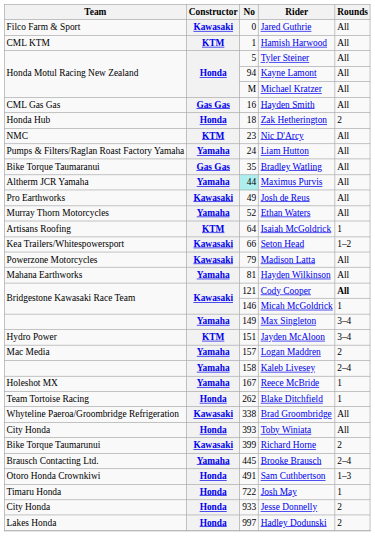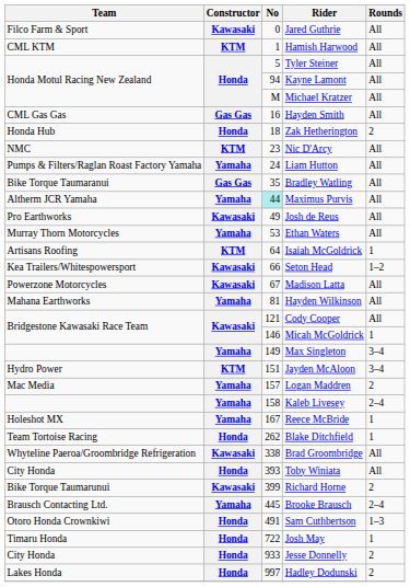 <table class="wikitable" style="font-size: 85%;">
 <tr>
 <th>Team</th>
 <th>Constructor</th>
 <th>No</th>
 <th>Rider</th>
 <th>Rounds</th>
 </tr>
 <tr>
 <td>Filco Farm & Sport</td>
 <th><a href='#'>Kawasaki</a></th>
 <td align="right">0</td>
 <td> <a href='#'>Jared Guthrie</a></td>
 <td>All</td>
 </tr>
 <tr>
 <td>CML KTM</td>
 <th><a href='#'>KTM</a></th>
 <td align="right">1</td>
 <td> <a href='#'>Hamish Harwood</a></td>
 <td>All</td>
 </tr>
 <tr>
 <td rowspan=3>Honda Motul Racing New Zealand</td>
 <th rowspan=3><a href='#'>Honda</a></th>
 <td align="right">5</td>
 <td> <a href='#'>Tyler Steiner</a></td>
 <td>All</td>
 </tr>
 <tr>
 <td align="right">94</td>
 <td> <a href='#'>Kayne Lamont</a></td>
 <td>All</td>
 </tr>
 <tr>
 <td align="right">M</td>
 <td> <a href='#'>Michael Kratzer</a></td>
 <td>All</td>
 </tr>
 <tr>
 <td>CML Gas Gas</td>
 <th><a href='#'>Gas Gas</a></th>
 <td align="right">16</td>
 <td> <a href='#'>Hayden Smith</a></td>
 <td>All</td>
 </tr>
 <tr>
 <td>Honda Hub</td>
 <th><a href='#'>Honda</a></th>
 <td align="right">18</td>
 <td> <a href='#'>Zak Hetherington</a></td>
 <td>2</td>
 </tr>
 <tr>
 <td>NMC</td>
 <th><a href='#'>KTM</a></th>
 <td align="right">23</td>
 <td> <a href='#'>Nic D'Arcy</a></td>
 <td>All</td>
 </tr>
 <tr>
 <td>Pumps & Filters/Raglan Roast Factory Yamaha</td>
 <th><a href='#'>Yamaha</a></th>
 <td align="right">24</td>
 <td> <a href='#'>Liam Hutton</a></td>
 <td>All</td>
 </tr>
 <tr>
 <td>Bike Torque Taumaranui</td>
 <th><a href='#'>Gas Gas</a></th>
 <td align="right">35</td>
 <td> <a href='#'>Bradley Watling</a></td>
 <td>All</td>
 </tr>
 <tr>
 <td>Altherm JCR Yamaha</td>
 <th><a href='#'>Yamaha</a></th>
 <td align="right" style="background: paleturquoise;">44</td>
 <td> <a href='#'>Maximus Purvis</a></td>
 <td>All</td>
 </tr>
 <tr>
 <td>Pro Earthworks</td>
 <th><a href='#'>Kawasaki</a></th>
 <td align="right">49</td>
 <td> <a href='#'>Josh de Reus</a></td>
 <td>All</td>
 </tr>
 <tr>
 <td>Murray Thorn Motorcycles</td>
 <th><a href='#'>Yamaha</a></th>
-<td align="right">52</td>
+<td align="right">53</td>
 <td> <a href='#'>Ethan Waters</a></td>
 <td>All</td>
 </tr>
 <tr>
 <td>Artisans Roofing</td>
 <th><a href='#'>KTM</a></th>
 <td align="right">64</td>
 <td> <a href='#'>Isaiah McGoldrick</a></td>
 <td>1</td>
 </tr>
 <tr>
 <td>Kea Trailers/Whitespowersport</td>
 <th><a href='#'>Kawasaki</a></th>
 <td align="right">66</td>
 <td> <a href='#'>Seton Head</a></td>
 <td>1–2</td>
 </tr>
 <tr>
 <td>Powerzone Motorcycles</td>
 <th><a href='#'>Kawasaki</a></th>
-<td align="right">79</td>
+<td align="right">67</td>
 <td> <a href='#'>Madison Latta</a></td>
 <td>All</td>
 </tr>
 <tr>
 <td>Mahana Earthworks</td>
 <th><a href='#'>Yamaha</a></th>
 <td align="right">81</td>
 <td> <a href='#'>Hayden Wilkinson</a></td>
 <td>All</td>
 </tr>
 <tr>
 <td rowspan=2>Bridgestone Kawasaki Race Team</td>
 <th rowspan=2><a href='#'>Kawasaki</a></th>
 <td align="right">121</td>
 <td> <a href='#'>Cody Cooper</a></td>
-<td><strong>All</strong></td>
+<td>All</td>
 </tr>
 <tr>
 <td align="right">146</td>
 <td> <a href='#'>Micah McGoldrick</a></td>
 <td>1</td>
 </tr>
 <tr>
 <td></td>
 <th><a href='#'>Yamaha</a></th>
 <td align="right">149</td>
 <td> <a href='#'>Max Singleton</a></td>
 <td>3–4</td>
 </tr>
 <tr>
 <td>Hydro Power</td>
 <th><a href='#'>KTM</a></th>
 <td align="right">151</td>
 <td> <a href='#'>Jayden McAloon</a></td>
 <td>3–4</td>
 </tr>
 <tr>
 <td>Mac Media</td>
 <th><a href='#'>Yamaha</a></th>
 <td align="right">157</td>
 <td> <a href='#'>Logan Maddren</a></td>
 <td>2</td>
 </tr>
 <tr>
 <td></td>
 <th><a href='#'>Yamaha</a></th>
 <td align="right">158</td>
 <td> <a href='#'>Kaleb Livesey</a></td>
 <td>2–4</td>
 </tr>
 <tr>
 <td>Holeshot MX</td>
 <th><a href='#'>Yamaha</a></th>
 <td align="right">167</td>
 <td> <a href='#'>Reece McBride</a></td>
 <td>1</td>
 </tr>
 <tr>
 <td>Team Tortoise Racing</td>
 <th><a href='#'>Honda</a></th>
 <td align="right">262</td>
 <td> <a href='#'>Blake Ditchfield</a></td>
 <td>1</td>
 </tr>
 <tr>
 <td>Whyteline Paeroa/Groombridge Refrigeration</td>
 <th><a href='#'>Kawasaki</a></th>
 <td align="right">338</td>
 <td> <a href='#'>Brad Groombridge</a></td>
 <td>All</td>
 </tr>
 <tr>
 <td>City Honda</td>
 <th><a href='#'>Honda</a></th>
 <td align="right">393</td>
 <td> <a href='#'>Toby Winiata</a></td>
 <td>All</td>
 </tr>
 <tr>
 <td>Bike Torque Taumarunui</td>
 <th><a href='#'>Kawasaki</a></th>
 <td align="right">399</td>
 <td> <a href='#'>Richard Horne</a></td>
 <td>2</td>
 </tr>
 <tr>
 <td>Brausch Contacting Ltd.</td>
 <th><a href='#'>Yamaha</a></th>
 <td align="right">445</td>
 <td> <a href='#'>Brooke Brausch</a></td>
 <td>2–4</td>
 </tr>
 <tr>
 <td>Otoro Honda Crownkiwi</td>
 <th><a href='#'>Honda</a></th>
 <td align="right">491</td>
 <td> <a href='#'>Sam Cuthbertson</a></td>
 <td>1–3</td>
 </tr>
 <tr>
 <td>Timaru Honda</td>
 <th><a href='#'>Honda</a></th>
 <td align="right">722</td>
 <td> <a href='#'>Josh May</a></td>
 <td>1</td>
 </tr>
 <tr>
 <td>City Honda</td>
 <th><a href='#'>Honda</a></th>
 <td align="right">933</td>
 <td> <a href='#'>Jesse Donnelly</a></td>
 <td>2</td>
 </tr>
 <tr>
 <td>Lakes Honda</td>
 <th><a href='#'>Honda</a></th>
 <td align="right">997</td>
 <td> <a href='#'>Hadley Dodunski</a></td>
 <td>2</td>
 </tr>
 <tr>
 </tr>
 </table>
